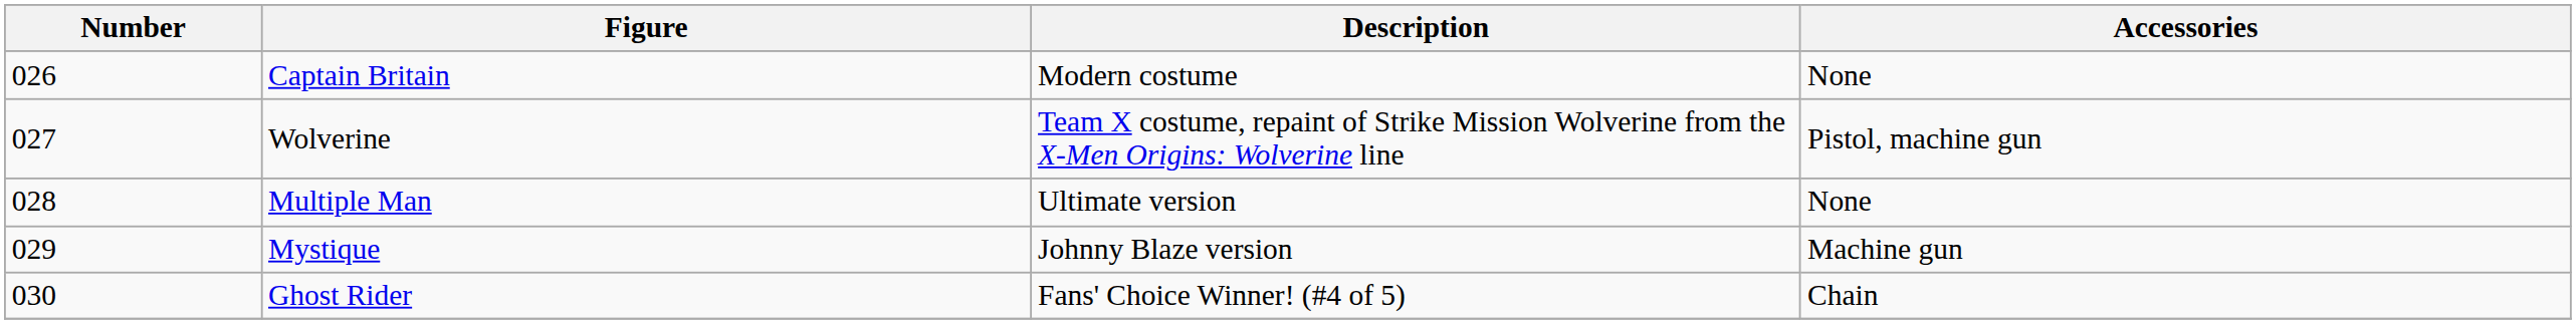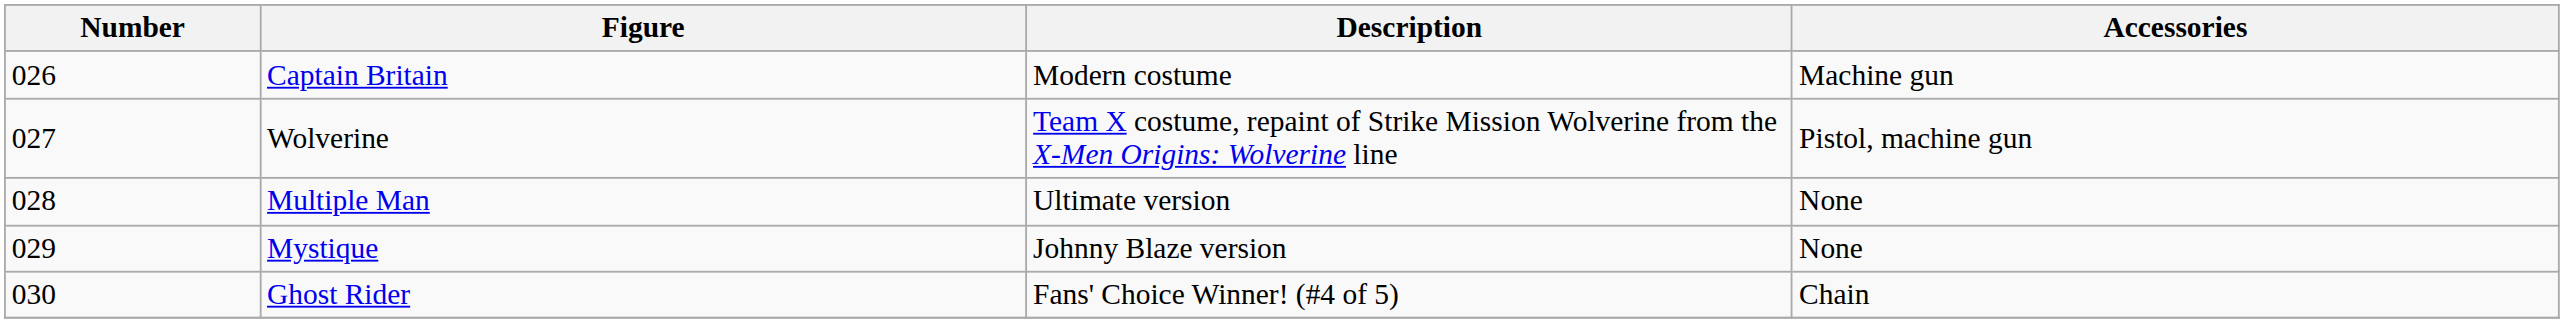 <table class="wikitable" width="70%">
 <tr>
 <th width=10%>Number</th>
 <th width=30%>Figure</th>
 <th width=30%>Description</th>
 <th width=30%>Accessories</th>
 </tr>
 <tr>
 <td>026</td>
 <td><a href='#'>Captain Britain</a></td>
 <td>Modern costume</td>
-<td>None</td>
+<td>Machine gun</td>
 </tr>
 <tr>
 <td>027</td>
 <td>Wolverine</td>
 <td><a href='#'>Team X</a> costume, repaint of Strike Mission Wolverine from the <em><a href='#'>X-Men Origins: Wolverine</a></em> line</td>
 <td>Pistol, machine gun</td>
 </tr>
 <tr>
 <td>028</td>
 <td><a href='#'>Multiple Man</a></td>
 <td>Ultimate version</td>
 <td>None</td>
 </tr>
 <tr>
 <td>029</td>
 <td><a href='#'>Mystique</a></td>
 <td>Johnny Blaze version</td>
-<td>Machine gun</td>
+<td>None</td>
 </tr>
 <tr>
 <td>030</td>
 <td><a href='#'>Ghost Rider</a></td>
 <td>Fans' Choice Winner! (#4 of 5)</td>
 <td>Chain</td>
 </tr>
 <tr>
 </tr>
 </table>
